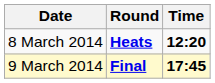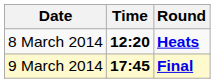 <table class="wikitable">
 <tr>
 <th>Date</th>
+<th>Time</th>
 <th>Round</th>
-<th>Time</th>
 </tr>
 <tr>
 <td>8 March 2014</td>
+<td><strong>12:20</strong></td>
 <td><strong><a href='#'>Heats</a></strong></td>
-<td><strong>12:20</strong></td>
 </tr>
 <tr style=background:lemonchiffon>
 <td>9 March 2014</td>
+<td><strong>17:45</strong></td>
 <td><strong><a href='#'>Final</a></strong></td>
-<td><strong>17:45</strong></td>
 </tr>
 </table>
